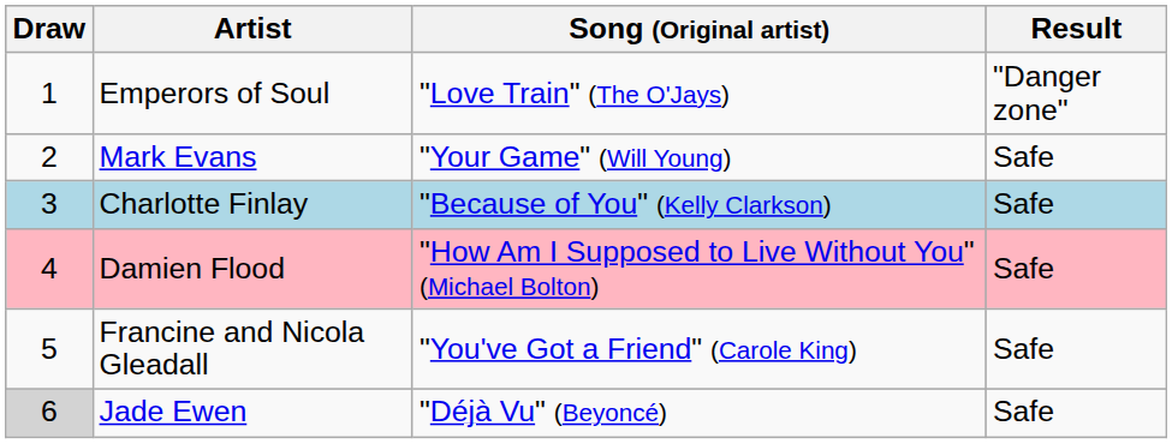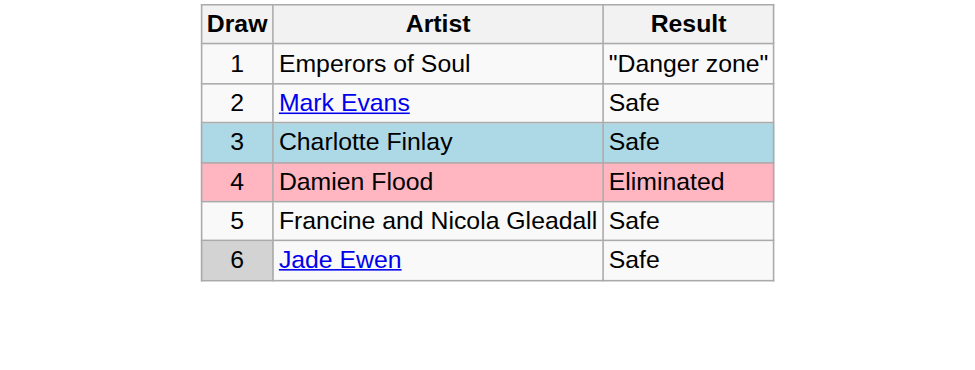 <table class="sortable wikitable" style="margin: 1em auto 1em auto; text-align:center">
 <tr>
 <th scope="col">Draw</th>
 <th scope="col">Artist</th>
-<th scope="col">Song <small>(Original artist)</small></th>
 <th scope="col">Result</th>
 </tr>
 <tr>
 <td>1</td>
 <td align="left">Emperors of Soul</td>
-<td align="left">"<a href='#'>Love Train</a>" <small>(<a href='#'>The O'Jays</a>)</small></td>
 <td align="left">"Danger zone"</td>
 </tr>
 <tr>
 <td>2</td>
 <td align="left"><a href='#'>Mark Evans</a></td>
-<td align="left">"<a href='#'>Your Game</a>" <small>(<a href='#'>Will Young</a>)</small></td>
 <td align="left">Safe</td>
 </tr>
 <tr style="background:lightblue;">
 <td>3</td>
 <td align="left">Charlotte Finlay</td>
-<td align="left">"<a href='#'>Because of You</a>" <small>(<a href='#'>Kelly Clarkson</a>)</small></td>
 <td align="left">Safe</td>
 </tr>
 <tr style="background:lightpink;">
 <td>4</td>
 <td align="left">Damien Flood</td>
-<td align="left">"<a href='#'>How Am I Supposed to Live Without You</a>" <small>(<a href='#'>Michael Bolton</a>)</small></td>
-<td align="left">Safe</td>
+<td align="left">Eliminated</td>
 </tr>
 <tr>
 <td>5</td>
 <td align="left">Francine and Nicola Gleadall</td>
-<td align="left">"<a href='#'>You've Got a Friend</a>" <small>(<a href='#'>Carole King</a>)</small></td>
 <td align="left">Safe</td>
 </tr>
 <tr>
 <td style="background: lightgrey;">6</td>
 <td align="left"><a href='#'>Jade Ewen</a></td>
-<td align="left">"<a href='#'>Déjà Vu</a>" <small>(<a href='#'>Beyoncé</a>)</small></td>
 <td align="left">Safe</td>
 </tr>
 </table>
